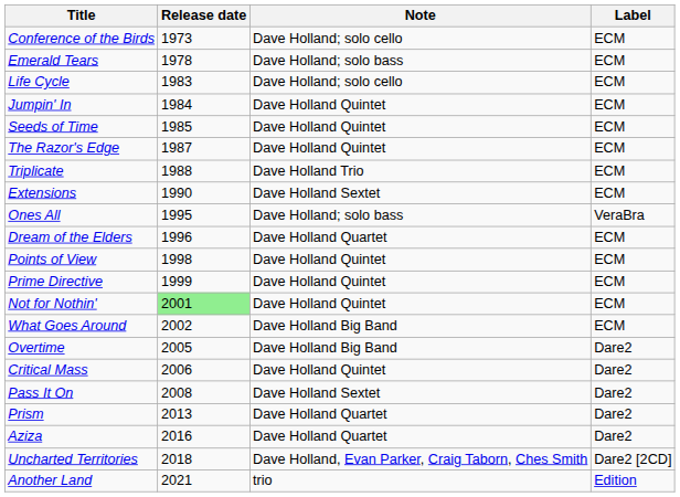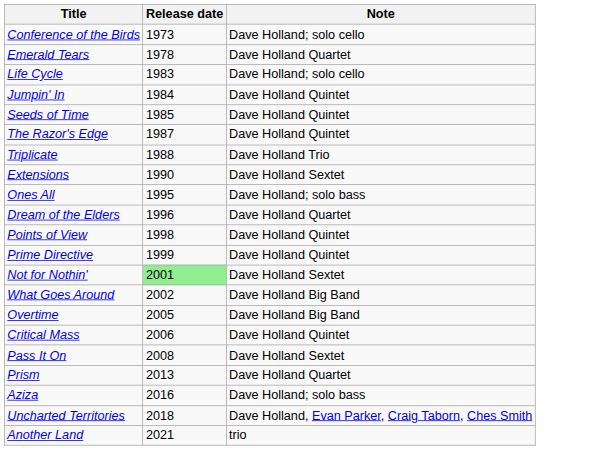 <table class="wikitable sortable">
 <tr>
 <th>Title</th>
 <th>Release date</th>
 <th>Note</th>
-<th>Label</th>
 </tr>
 <tr>
 <td><em><a href='#'>Conference of the Birds</a></em></td>
 <td>1973</td>
 <td>Dave Holland; solo cello</td>
-<td>ECM</td>
 </tr>
 <tr>
 <td><em><a href='#'>Emerald Tears</a></em></td>
 <td>1978</td>
-<td>Dave Holland; solo bass</td>
-<td>ECM</td>
+<td>Dave Holland Quartet</td>
 </tr>
 <tr>
 <td><em><a href='#'>Life Cycle</a></em></td>
 <td>1983</td>
 <td>Dave Holland; solo cello</td>
-<td>ECM</td>
 </tr>
 <tr>
 <td><em><a href='#'>Jumpin' In</a></em></td>
 <td>1984</td>
 <td>Dave Holland Quintet</td>
-<td>ECM</td>
 </tr>
 <tr>
 <td><em><a href='#'>Seeds of Time</a></em></td>
 <td>1985</td>
 <td>Dave Holland Quintet</td>
-<td>ECM</td>
 </tr>
 <tr>
 <td><em><a href='#'>The Razor's Edge</a></em></td>
 <td>1987</td>
 <td>Dave Holland Quintet</td>
-<td>ECM</td>
 </tr>
 <tr>
 <td><em><a href='#'>Triplicate</a></em></td>
 <td>1988</td>
 <td>Dave Holland Trio</td>
-<td>ECM</td>
 </tr>
 <tr>
 <td><em><a href='#'>Extensions</a></em></td>
 <td>1990</td>
 <td>Dave Holland Sextet</td>
-<td>ECM</td>
 </tr>
 <tr>
 <td><em><a href='#'>Ones All</a></em></td>
 <td>1995</td>
 <td>Dave Holland; solo bass</td>
-<td>VeraBra</td>
 </tr>
 <tr>
 <td><em><a href='#'>Dream of the Elders</a></em></td>
 <td>1996</td>
 <td>Dave Holland Quartet</td>
-<td>ECM</td>
 </tr>
 <tr>
 <td><em><a href='#'>Points of View</a></em></td>
 <td>1998</td>
 <td>Dave Holland Quintet</td>
-<td>ECM</td>
 </tr>
 <tr>
 <td><em><a href='#'>Prime Directive</a></em></td>
 <td>1999</td>
 <td>Dave Holland Quintet</td>
-<td>ECM</td>
 </tr>
 <tr>
 <td><em><a href='#'>Not for Nothin'</a></em></td>
 <td style="background: lightgreen;">2001</td>
-<td>Dave Holland Quintet</td>
-<td>ECM</td>
+<td>Dave Holland Sextet</td>
 </tr>
 <tr>
 <td><em><a href='#'>What Goes Around</a></em></td>
 <td>2002</td>
 <td>Dave Holland Big Band</td>
-<td>ECM</td>
 </tr>
 <tr>
 <td><em><a href='#'>Overtime</a></em></td>
 <td>2005</td>
 <td>Dave Holland Big Band</td>
-<td>Dare2</td>
 </tr>
 <tr>
 <td><em><a href='#'>Critical Mass</a></em></td>
 <td>2006</td>
 <td>Dave Holland Quintet</td>
-<td>Dare2</td>
 </tr>
 <tr>
 <td><em><a href='#'>Pass It On</a></em></td>
 <td>2008</td>
 <td>Dave Holland Sextet</td>
-<td>Dare2</td>
 </tr>
 <tr>
 <td><em><a href='#'>Prism</a></em></td>
 <td>2013</td>
 <td>Dave Holland Quartet</td>
-<td>Dare2</td>
 </tr>
 <tr>
 <td><em><a href='#'>Aziza</a></em></td>
 <td>2016</td>
-<td>Dave Holland Quartet</td>
-<td>Dare2</td>
+<td>Dave Holland; solo bass</td>
 </tr>
 <tr>
 <td><em><a href='#'>Uncharted Territories</a></em></td>
 <td>2018</td>
 <td>Dave Holland, <a href='#'>Evan Parker</a>, <a href='#'>Craig Taborn</a>, <a href='#'>Ches Smith</a></td>
-<td>Dare2 [2CD]</td>
 </tr>
 <tr>
 <td><em><a href='#'>Another Land</a></em></td>
 <td>2021</td>
 <td>trio</td>
-<td><a href='#'>Edition</a></td>
 </tr>
 </table>
